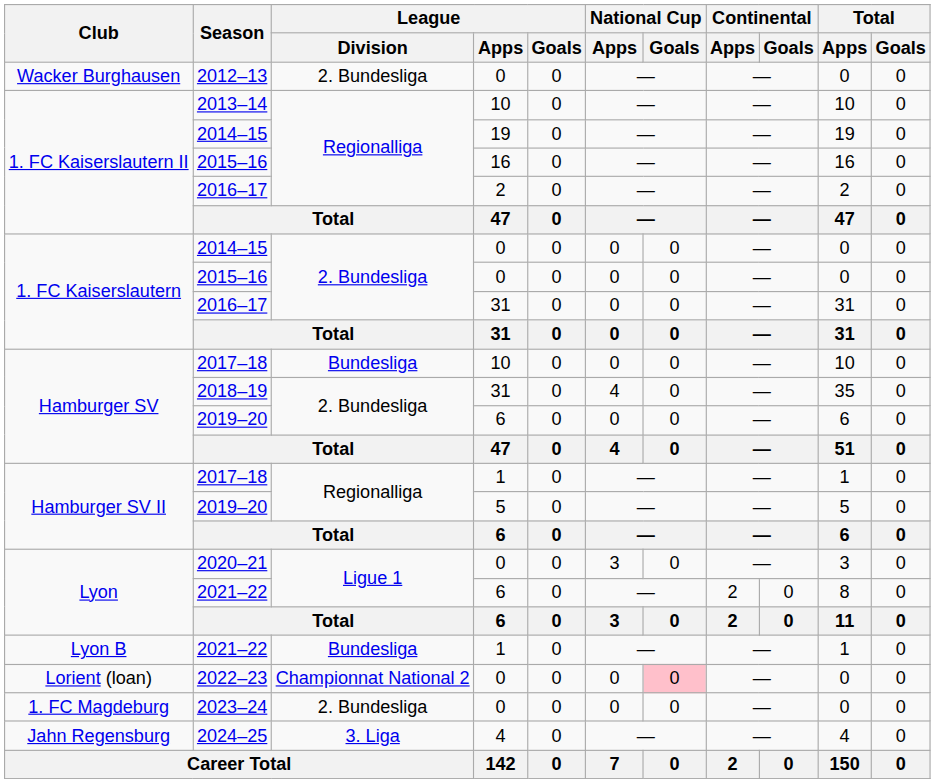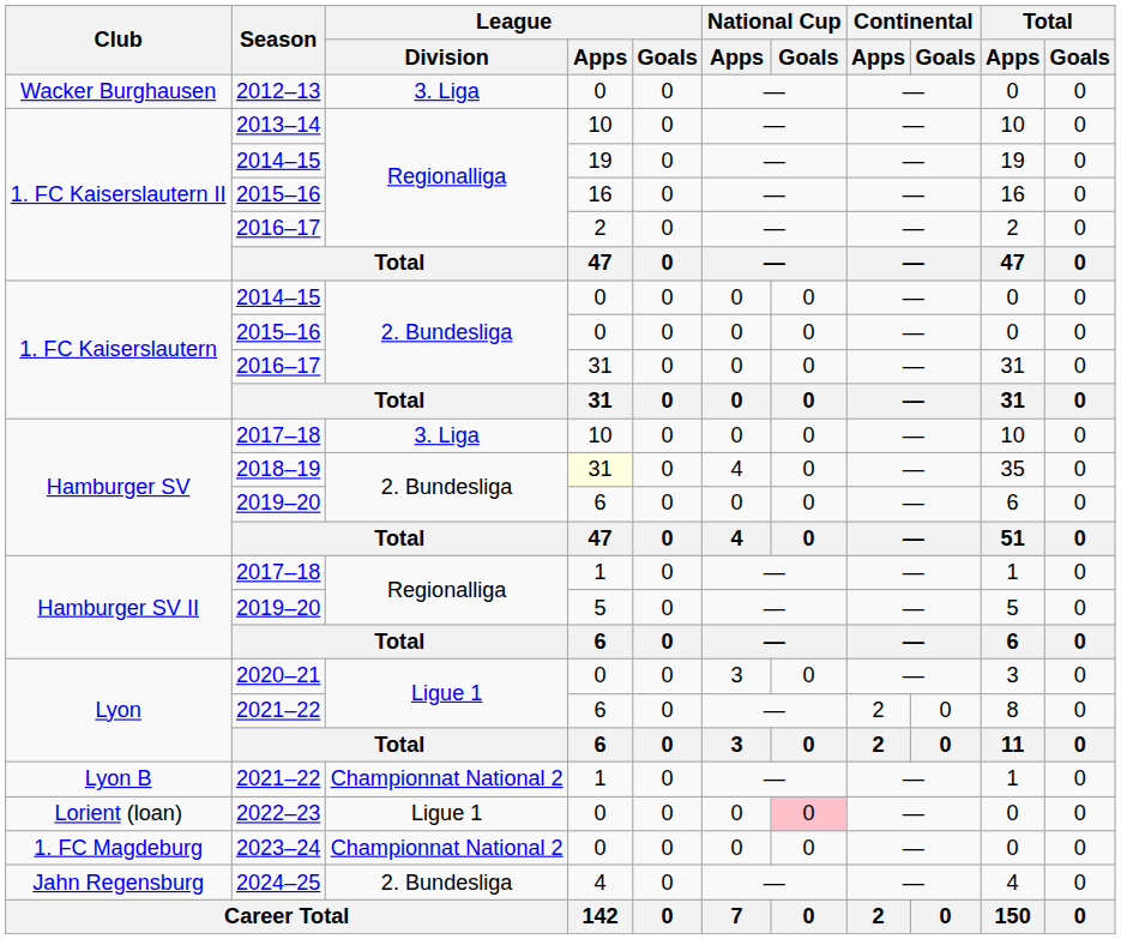 <table class="wikitable" style="text-align: center">
 <tr>
 <th rowspan="2">Club</th>
 <th rowspan="2">Season</th>
 <th colspan="3">League</th>
 <th colspan="2">National Cup</th>
 <th colspan="2">Continental</th>
 <th colspan="2">Total</th>
 </tr>
 <tr>
 <th>Division</th>
 <th>Apps</th>
 <th>Goals</th>
 <th>Apps</th>
 <th>Goals</th>
 <th>Apps</th>
 <th>Goals</th>
 <th>Apps</th>
 <th>Goals</th>
 </tr>
 <tr>
 <td><a href='#'>Wacker Burghausen</a></td>
 <td><a href='#'>2012–13</a></td>
-<td>2. Bundesliga</td>
+<td><a href='#'>3. Liga</a></td>
 <td>0</td>
 <td>0</td>
 <td colspan="2">—</td>
 <td colspan="2">—</td>
 <td>0</td>
 <td>0</td>
 </tr>
 <tr>
 <td rowspan="5"><a href='#'>1. FC Kaiserslautern II</a></td>
 <td><a href='#'>2013–14</a></td>
 <td rowspan="4"><a href='#'>Regionalliga</a></td>
 <td>10</td>
 <td>0</td>
 <td colspan="2">—</td>
 <td colspan="2">—</td>
 <td>10</td>
 <td>0</td>
 </tr>
 <tr>
 <td><a href='#'>2014–15</a></td>
 <td>19</td>
 <td>0</td>
 <td colspan="2">—</td>
 <td colspan="2">—</td>
 <td>19</td>
 <td>0</td>
 </tr>
 <tr>
 <td><a href='#'>2015–16</a></td>
 <td>16</td>
 <td>0</td>
 <td colspan="2">—</td>
 <td colspan="2">—</td>
 <td>16</td>
 <td>0</td>
 </tr>
 <tr>
 <td><a href='#'>2016–17</a></td>
 <td>2</td>
 <td>0</td>
 <td colspan="2">—</td>
 <td colspan="2">—</td>
 <td>2</td>
 <td>0</td>
 </tr>
 <tr>
 <th colspan="2">Total</th>
 <th>47</th>
 <th>0</th>
 <th colspan="2">—</th>
 <th colspan="2">—</th>
 <th>47</th>
 <th>0</th>
 </tr>
 <tr>
 <td rowspan="4"><a href='#'>1. FC Kaiserslautern</a></td>
 <td><a href='#'>2014–15</a></td>
 <td rowspan="3"><a href='#'>2. Bundesliga</a></td>
 <td>0</td>
 <td>0</td>
 <td>0</td>
 <td>0</td>
 <td colspan="2">—</td>
 <td>0</td>
 <td>0</td>
 </tr>
 <tr>
 <td><a href='#'>2015–16</a></td>
 <td>0</td>
 <td>0</td>
 <td>0</td>
 <td>0</td>
 <td colspan="2">—</td>
 <td>0</td>
 <td>0</td>
 </tr>
 <tr>
 <td><a href='#'>2016–17</a></td>
 <td>31</td>
 <td>0</td>
 <td>0</td>
 <td>0</td>
 <td colspan="2">—</td>
 <td>31</td>
 <td>0</td>
 </tr>
 <tr>
 <th colspan="2">Total</th>
 <th>31</th>
 <th>0</th>
 <th>0</th>
 <th>0</th>
 <th colspan="2">—</th>
 <th>31</th>
 <th>0</th>
 </tr>
 <tr>
 <td rowspan="4"><a href='#'>Hamburger SV</a></td>
 <td><a href='#'>2017–18</a></td>
-<td><a href='#'>Bundesliga</a></td>
+<td><a href='#'>3. Liga</a></td>
 <td>10</td>
 <td>0</td>
 <td>0</td>
 <td>0</td>
 <td colspan="2">—</td>
 <td>10</td>
 <td>0</td>
 </tr>
 <tr>
 <td><a href='#'>2018–19</a></td>
 <td rowspan="2">2. Bundesliga</td>
-<td>31</td>
+<td style="background: lightyellow;">31</td>
 <td>0</td>
 <td>4</td>
 <td>0</td>
 <td colspan="2">—</td>
 <td>35</td>
 <td>0</td>
 </tr>
 <tr>
 <td><a href='#'>2019–20</a></td>
 <td>6</td>
 <td>0</td>
 <td>0</td>
 <td>0</td>
 <td colspan="2">—</td>
 <td>6</td>
 <td>0</td>
 </tr>
 <tr>
 <th colspan="2">Total</th>
 <th>47</th>
 <th>0</th>
 <th>4</th>
 <th>0</th>
 <th colspan="2">—</th>
 <th>51</th>
 <th>0</th>
 </tr>
 <tr>
 <td rowspan="3"><a href='#'>Hamburger SV II</a></td>
 <td><a href='#'>2017–18</a></td>
 <td rowspan="2">Regionalliga</td>
 <td>1</td>
 <td>0</td>
 <td colspan="2">—</td>
 <td colspan="2">—</td>
 <td>1</td>
 <td>0</td>
 </tr>
 <tr>
 <td><a href='#'>2019–20</a></td>
 <td>5</td>
 <td>0</td>
 <td colspan="2">—</td>
 <td colspan="2">—</td>
 <td>5</td>
 <td>0</td>
 </tr>
 <tr>
 <th colspan="2">Total</th>
 <th>6</th>
 <th>0</th>
 <th colspan="2">—</th>
 <th colspan="2">—</th>
 <th>6</th>
 <th>0</th>
 </tr>
 <tr>
 <td rowspan="3"><a href='#'>Lyon</a></td>
 <td><a href='#'>2020–21</a></td>
 <td rowspan="2"><a href='#'>Ligue 1</a></td>
 <td>0</td>
 <td>0</td>
 <td>3</td>
 <td>0</td>
 <td colspan="2">—</td>
 <td>3</td>
 <td>0</td>
 </tr>
 <tr>
 <td><a href='#'>2021–22</a></td>
 <td>6</td>
 <td>0</td>
 <td colspan="2">—</td>
 <td>2</td>
 <td>0</td>
 <td>8</td>
 <td>0</td>
 </tr>
 <tr>
 <th colspan="2">Total</th>
 <th>6</th>
 <th>0</th>
 <th>3</th>
 <th>0</th>
 <th>2</th>
 <th>0</th>
 <th>11</th>
 <th>0</th>
 </tr>
 <tr>
 <td><a href='#'>Lyon B</a></td>
 <td><a href='#'>2021–22</a></td>
-<td><a href='#'>Bundesliga</a></td>
+<td><a href='#'>Championnat National 2</a></td>
 <td>1</td>
 <td>0</td>
 <td colspan="2">—</td>
 <td colspan="2">—</td>
 <td>1</td>
 <td>0</td>
 </tr>
 <tr>
 <td><a href='#'>Lorient</a> (loan)</td>
 <td><a href='#'>2022–23</a></td>
-<td><a href='#'>Championnat National 2</a></td>
+<td>Ligue 1</td>
 <td>0</td>
 <td>0</td>
 <td>0</td>
 <td style="background: pink;">0</td>
 <td colspan="2">—</td>
 <td>0</td>
 <td>0</td>
 </tr>
 <tr>
 <td><a href='#'>1. FC Magdeburg</a></td>
 <td><a href='#'>2023–24</a></td>
-<td>2. Bundesliga</td>
+<td><a href='#'>Championnat National 2</a></td>
 <td>0</td>
 <td>0</td>
 <td>0</td>
 <td>0</td>
 <td colspan="2">—</td>
 <td>0</td>
 <td>0</td>
 </tr>
 <tr>
 <td><a href='#'>Jahn Regensburg</a></td>
 <td><a href='#'>2024–25</a></td>
-<td><a href='#'>3. Liga</a></td>
+<td>2. Bundesliga</td>
 <td>4</td>
 <td>0</td>
 <td colspan="2">—</td>
 <td colspan="2">—</td>
 <td>4</td>
 <td>0</td>
 </tr>
 <tr>
 <th colspan="3">Career Total</th>
 <th>142</th>
 <th>0</th>
 <th>7</th>
 <th>0</th>
 <th>2</th>
 <th>0</th>
 <th>150</th>
 <th>0</th>
 </tr>
 </table>
